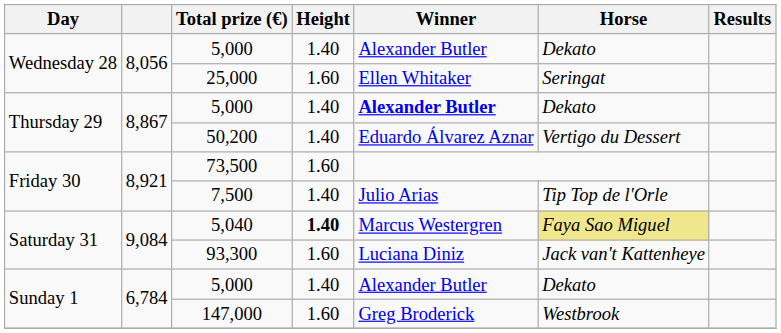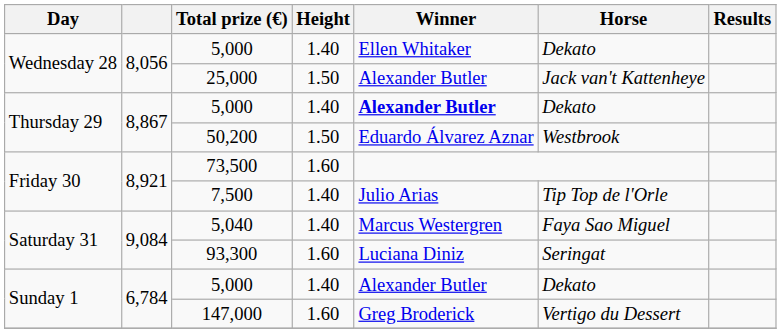 <table class="wikitable">
 <tr>
 <th>Day</th>
 <th></th>
 <th>Total prize (€)</th>
 <th>Height</th>
 <th>Winner</th>
 <th>Horse</th>
 <th>Results</th>
 </tr>
 <tr>
 <td rowspan=2>Wednesday 28</td>
 <td rowspan=2 align=right>8,056</td>
 <td align=center>5,000</td>
 <td align=center>1.40</td>
-<td> <a href='#'>Alexander Butler</a></td>
+<td> <a href='#'>Ellen Whitaker</a></td>
 <td><em>Dekato</em></td>
 <td align=center></td>
 </tr>
 <tr>
 <td align=center>25,000</td>
-<td align=center>1.60</td>
-<td> <a href='#'>Ellen Whitaker</a></td>
-<td><em>Seringat</em></td>
+<td align=center>1.50</td>
+<td> <a href='#'>Alexander Butler</a></td>
+<td><em>Jack van't Kattenheye</em></td>
 <td align=center></td>
 </tr>
 <tr>
 <td rowspan=2>Thursday 29</td>
 <td rowspan=2 align=right>8,867</td>
 <td align=center>5,000</td>
 <td align=center>1.40</td>
 <td><strong> <a href='#'>Alexander Butler</a></strong></td>
 <td><em>Dekato</em></td>
 <td align=center></td>
 </tr>
 <tr>
 <td align=center>50,200</td>
-<td align=center>1.40</td>
+<td align=center>1.50</td>
 <td> <a href='#'>Eduardo Álvarez Aznar</a></td>
-<td><em>Vertigo du Dessert</em></td>
+<td><em>Westbrook</em></td>
 <td align=center></td>
 </tr>
 <tr>
 <td rowspan=2>Friday 30</td>
 <td rowspan=2 align=right>8,921</td>
 <td align=center>73,500</td>
 <td align=center>1.60</td>
 <td colspan=2></td>
 <td align=center></td>
 </tr>
 <tr>
 <td align=center>7,500</td>
 <td align=center>1.40</td>
 <td> <a href='#'>Julio Arias</a></td>
 <td><em>Tip Top de l'Orle</em></td>
 <td align=center></td>
 </tr>
 <tr>
 <td rowspan=2>Saturday 31</td>
 <td rowspan=2 align=right>9,084</td>
 <td align=center>5,040</td>
-<td align=center><strong>1.40</strong></td>
+<td align=center>1.40</td>
 <td> <a href='#'>Marcus Westergren</a></td>
-<td style="background: khaki;"><em>Faya Sao Miguel</em></td>
+<td><em>Faya Sao Miguel</em></td>
 <td align=center></td>
 </tr>
 <tr>
 <td align=center>93,300</td>
 <td align=center>1.60</td>
 <td> <a href='#'>Luciana Diniz</a></td>
-<td><em>Jack van't Kattenheye</em></td>
+<td><em>Seringat</em></td>
 <td align=center></td>
 </tr>
 <tr>
 <td rowspan=2>Sunday 1</td>
 <td rowspan=2 align=right>6,784</td>
 <td align=center>5,000</td>
 <td align=center>1.40</td>
 <td> <a href='#'>Alexander Butler</a></td>
 <td><em>Dekato</em></td>
 <td align=center></td>
 </tr>
 <tr>
 <td align=center>147,000</td>
 <td align=center>1.60</td>
 <td> <a href='#'>Greg Broderick</a></td>
-<td><em>Westbrook</em></td>
+<td><em>Vertigo du Dessert</em></td>
 <td align=center></td>
 </tr>
 <tr>
 </tr>
 </table>
